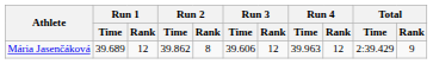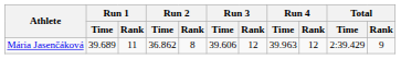 <table class="wikitable" border="1" style="font-size:90%">
 <tr>
 <th rowspan="2">Athlete</th>
 <th colspan="2">Run 1</th>
 <th colspan="2">Run 2</th>
 <th colspan="2">Run 3</th>
 <th colspan="2">Run 4</th>
 <th colspan="2">Total</th>
 </tr>
 <tr>
 <th>Time</th>
 <th>Rank</th>
 <th>Time</th>
 <th>Rank</th>
 <th>Time</th>
 <th>Rank</th>
 <th>Time</th>
 <th>Rank</th>
 <th>Time</th>
 <th>Rank</th>
 </tr>
 <tr>
 <td><a href='#'>Mária Jasenčáková</a></td>
 <td align="center">39.689</td>
-<td align="center">12</td>
-<td align="center">39.862</td>
+<td align="center">11</td>
+<td align="center">36.862</td>
 <td align="center">8</td>
 <td align="center">39.606</td>
 <td align="center">12</td>
 <td align="center">39.963</td>
 <td align="center">12</td>
 <td align="center">2:39.429</td>
 <td align="center">9</td>
 </tr>
 </table>
